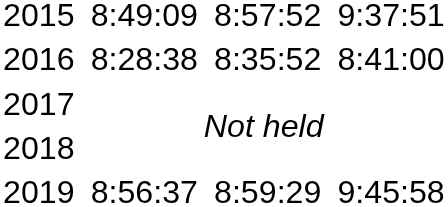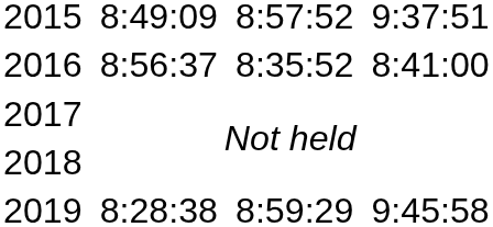 <table>
 <tr>
 <td>2015</td>
 <td></td>
 <td>8:49:09</td>
 <td></td>
 <td>8:57:52</td>
 <td></td>
 <td>9:37:51</td>
 </tr>
 <tr>
 <td>2016</td>
 <td></td>
-<td>8:28:38</td>
+<td>8:56:37</td>
 <td></td>
 <td>8:35:52</td>
 <td></td>
 <td>8:41:00</td>
 </tr>
 <tr>
 <td>2017</td>
 <td colspan=6 rowspan=2 align="center"><em>Not held</em></td>
 </tr>
 <tr>
 <td>2018</td>
 </tr>
 <tr>
 <td>2019</td>
 <td></td>
-<td>8:56:37</td>
+<td>8:28:38</td>
 <td></td>
 <td>8:59:29</td>
 <td></td>
 <td>9:45:58</td>
 </tr>
 </table>
